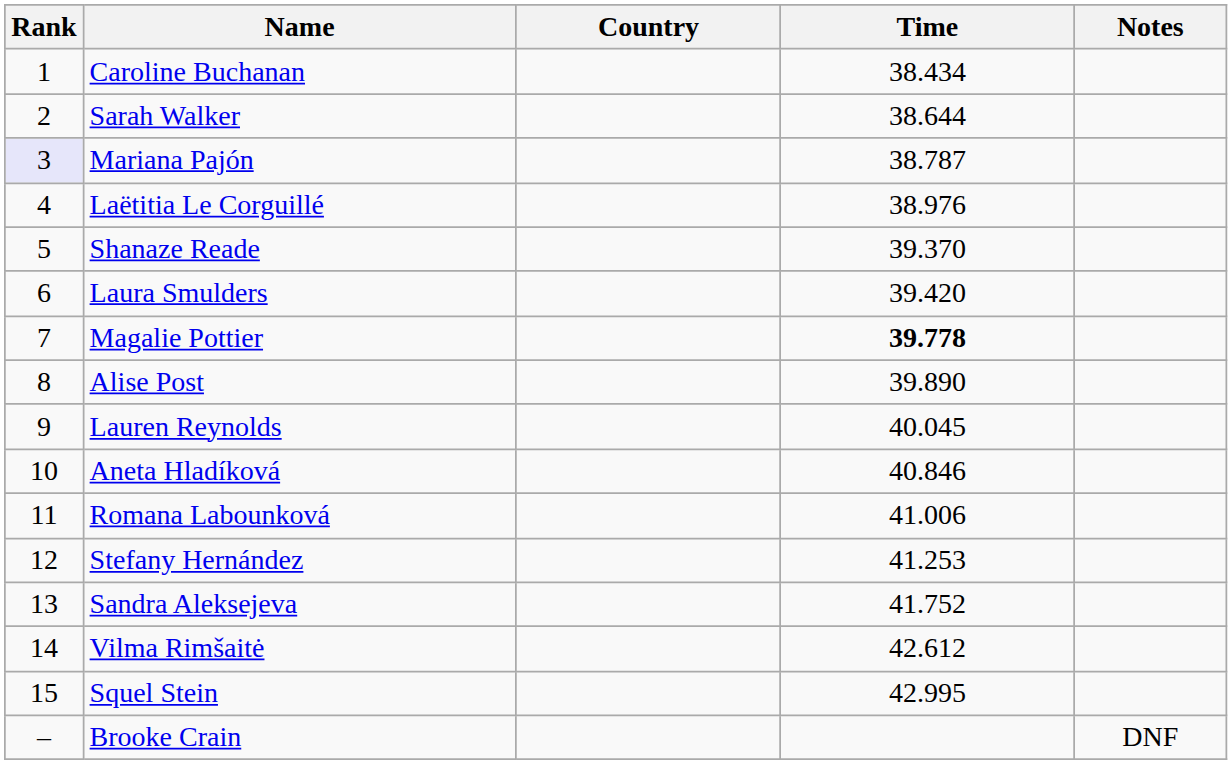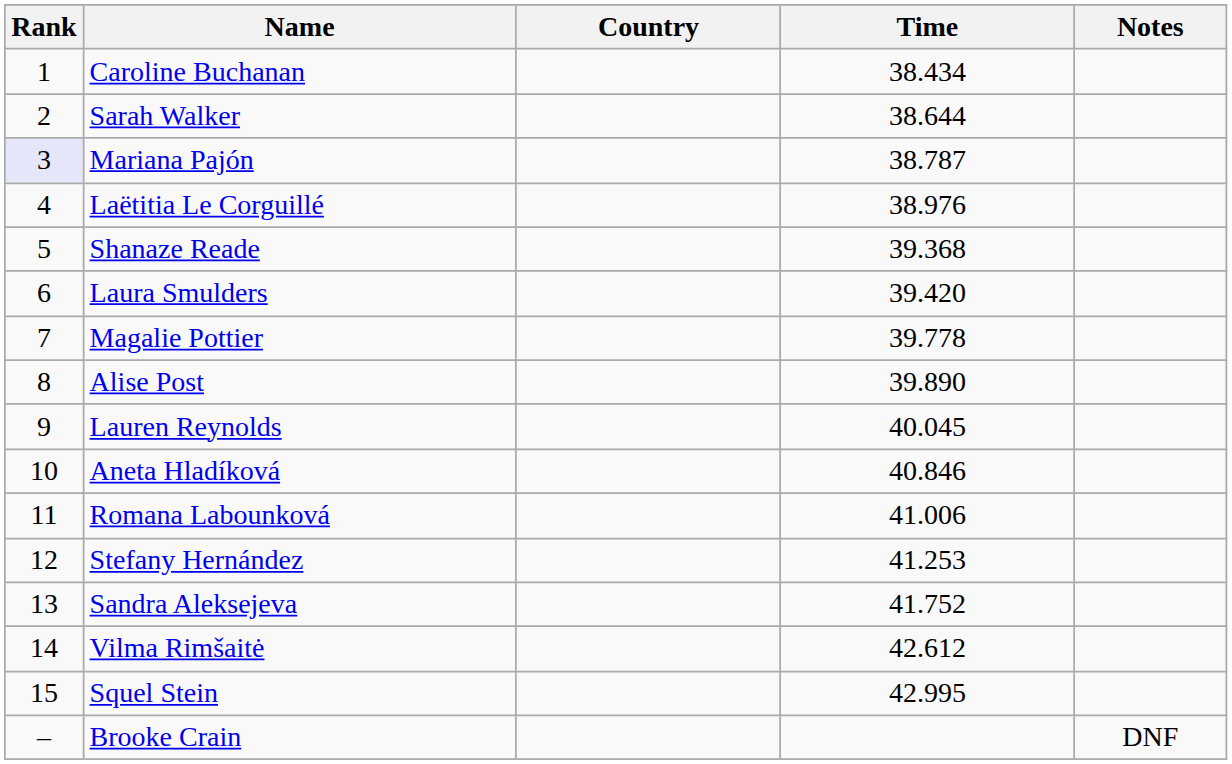 <table class="sortable wikitable" style="text-align:center;">
 <tr>
 <th>Rank</th>
 <th style="width:15em">Name</th>
 <th style="width:9em">Country</th>
 <th style="width:10em">Time</th>
 <th style="width:5em">Notes</th>
 </tr>
 <tr>
 <td>1</td>
 <td align=left><a href='#'>Caroline Buchanan</a></td>
 <td></td>
 <td>38.434</td>
 <td></td>
 </tr>
 <tr>
 <td>2</td>
 <td align=left><a href='#'>Sarah Walker</a></td>
 <td></td>
 <td>38.644</td>
 <td></td>
 </tr>
 <tr>
 <td style="background: lavender;">3</td>
 <td align=left><a href='#'>Mariana Pajón</a></td>
 <td></td>
 <td>38.787</td>
 <td></td>
 </tr>
 <tr>
 <td>4</td>
 <td align=left><a href='#'>Laëtitia Le Corguillé</a></td>
 <td></td>
 <td>38.976</td>
 <td></td>
 </tr>
 <tr>
 <td>5</td>
 <td align=left><a href='#'>Shanaze Reade</a></td>
 <td></td>
-<td>39.370</td>
+<td>39.368</td>
 <td></td>
 </tr>
 <tr>
 <td>6</td>
 <td align=left><a href='#'>Laura Smulders</a></td>
 <td></td>
 <td>39.420</td>
 <td></td>
 </tr>
 <tr>
 <td>7</td>
 <td align=left><a href='#'>Magalie Pottier</a></td>
 <td></td>
-<td><strong>39.778</strong></td>
+<td>39.778</td>
 <td></td>
 </tr>
 <tr>
 <td>8</td>
 <td align=left><a href='#'>Alise Post</a></td>
 <td></td>
 <td>39.890</td>
 <td></td>
 </tr>
 <tr>
 <td>9</td>
 <td align=left><a href='#'>Lauren Reynolds</a></td>
 <td></td>
 <td>40.045</td>
 <td></td>
 </tr>
 <tr>
 <td>10</td>
 <td align=left><a href='#'>Aneta Hladíková</a></td>
 <td></td>
 <td>40.846</td>
 <td></td>
 </tr>
 <tr>
 <td>11</td>
 <td align=left><a href='#'>Romana Labounková</a></td>
 <td></td>
 <td>41.006</td>
 <td></td>
 </tr>
 <tr>
 <td>12</td>
 <td align=left><a href='#'>Stefany Hernández</a></td>
 <td></td>
 <td>41.253</td>
 <td></td>
 </tr>
 <tr>
 <td>13</td>
 <td align=left><a href='#'>Sandra Aleksejeva</a></td>
 <td></td>
 <td>41.752</td>
 <td></td>
 </tr>
 <tr>
 <td>14</td>
 <td align=left><a href='#'>Vilma Rimšaitė</a></td>
 <td></td>
 <td>42.612</td>
 <td></td>
 </tr>
 <tr>
 <td>15</td>
 <td align=left><a href='#'>Squel Stein</a></td>
 <td></td>
 <td>42.995</td>
 <td></td>
 </tr>
 <tr>
 <td>–</td>
 <td align=left><a href='#'>Brooke Crain</a></td>
 <td></td>
 <td></td>
 <td>DNF</td>
 </tr>
 </table>
